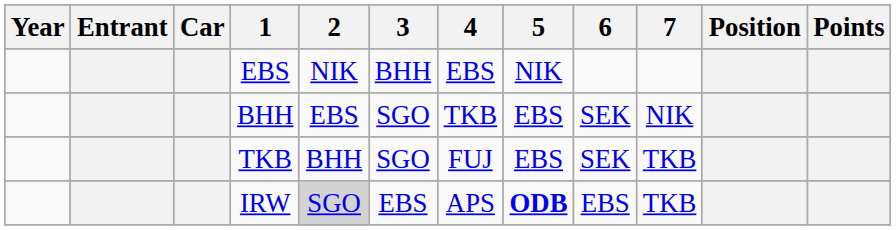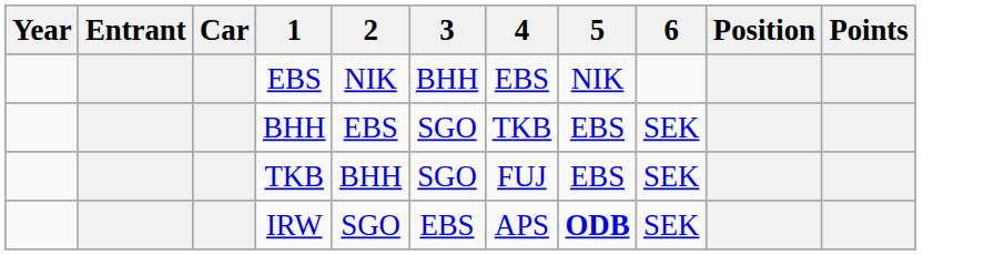 <table class="wikitable" style="text-align:center; font-size:95%">
 <tr>
 <th>Year</th>
 <th>Entrant</th>
 <th>Car</th>
 <th>1</th>
 <th>2</th>
 <th>3</th>
 <th>4</th>
 <th>5</th>
 <th>6</th>
-<th>7</th>
 <th>Position</th>
 <th>Points</th>
 </tr>
 <tr>
 <td></td>
 <th></th>
 <th></th>
 <td><a href='#'>EBS</a><br><small></small></td>
 <td><a href='#'>NIK</a><br><small></small></td>
 <td><a href='#'>BHH</a><br><small></small></td>
 <td><a href='#'>EBS</a><br><small></small></td>
 <td><a href='#'>NIK</a><br><small></small></td>
-<td></td>
 <td></td>
 <th></th>
 <th></th>
 </tr>
 <tr>
 <td></td>
 <th></th>
 <th></th>
 <td><a href='#'>BHH</a><br><small></small></td>
 <td><a href='#'>EBS</a><br><small></small></td>
 <td><a href='#'>SGO</a><br><small></small></td>
 <td><a href='#'>TKB</a><br><small></small></td>
 <td><a href='#'>EBS</a><br><small></small></td>
 <td><a href='#'>SEK</a><br><small></small></td>
-<td><a href='#'>NIK</a><br><small></small></td>
 <th></th>
 <th></th>
 </tr>
 <tr>
 <td></td>
 <th></th>
 <th></th>
 <td><a href='#'>TKB</a><br><small></small></td>
 <td><a href='#'>BHH</a><br><small></small></td>
 <td><a href='#'>SGO</a><br><small></small></td>
 <td><a href='#'>FUJ</a><br><small></small></td>
 <td><a href='#'>EBS</a><br><small></small></td>
 <td><a href='#'>SEK</a><br><small></small></td>
-<td><a href='#'>TKB</a><br><small></small></td>
 <th></th>
 <th></th>
 </tr>
 <tr>
 <td></td>
 <th></th>
 <th></th>
 <td><a href='#'>IRW</a><br><small></small></td>
-<td style="background: lightgrey;"><a href='#'>SGO</a><br><small></small></td>
+<td><a href='#'>SGO</a><br><small></small></td>
 <td><a href='#'>EBS</a><br><small></small></td>
 <td><a href='#'>APS</a><br><small></small></td>
 <td><strong><a href='#'>ODB</a><br><small></small></strong></td>
-<td><a href='#'>EBS</a><br><small></small></td>
-<td><a href='#'>TKB</a><br><small></small></td>
+<td><a href='#'>SEK</a><br><small></small></td>
 <th></th>
 <th></th>
 </tr>
 </table>
